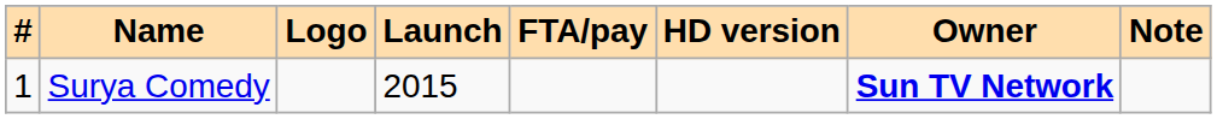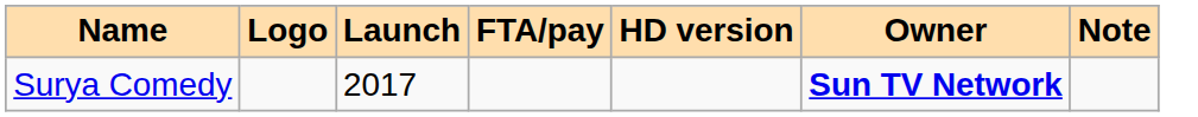 <table class="wikitable sortable">
 <tr>
-<th style="background-color:navajowhite">#</th>
 <th style="background-color:navajowhite">Name</th>
 <th style="background-color:navajowhite">Logo</th>
 <th style="background-color:navajowhite">Launch</th>
 <th style="background-color:navajowhite">FTA/pay</th>
 <th style="background-color:navajowhite">HD version</th>
 <th style="background-color:navajowhite">Owner</th>
 <th style="background-color:navajowhite">Note</th>
 </tr>
 <tr>
-<td>1</td>
 <td><a href='#'>Surya Comedy</a></td>
 <td></td>
-<td>2015</td>
+<td>2017</td>
 <td></td>
 <td></td>
 <td><strong><a href='#'>Sun TV Network</a></strong></td>
 <td></td>
 </tr>
 </table>
